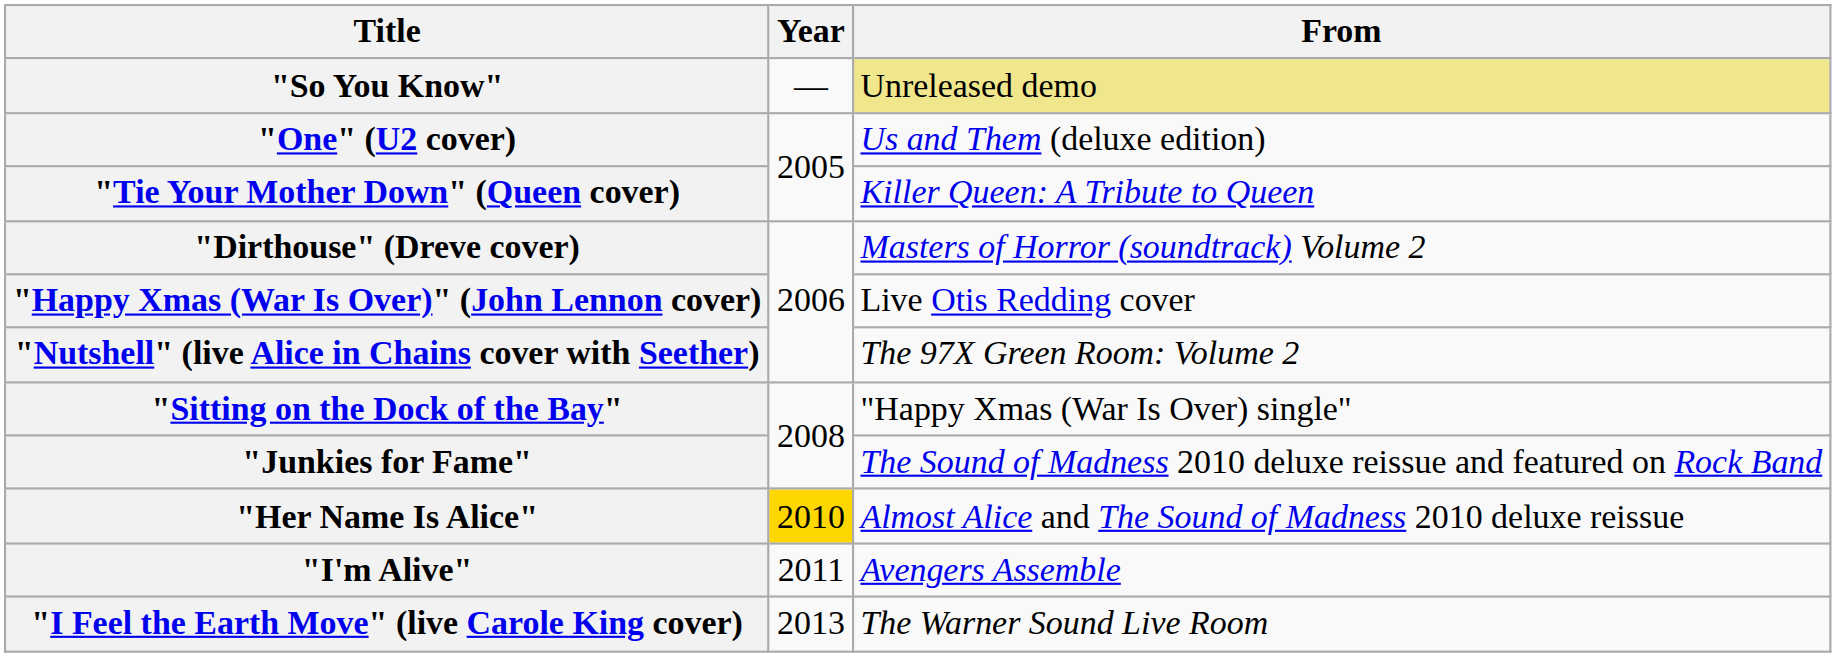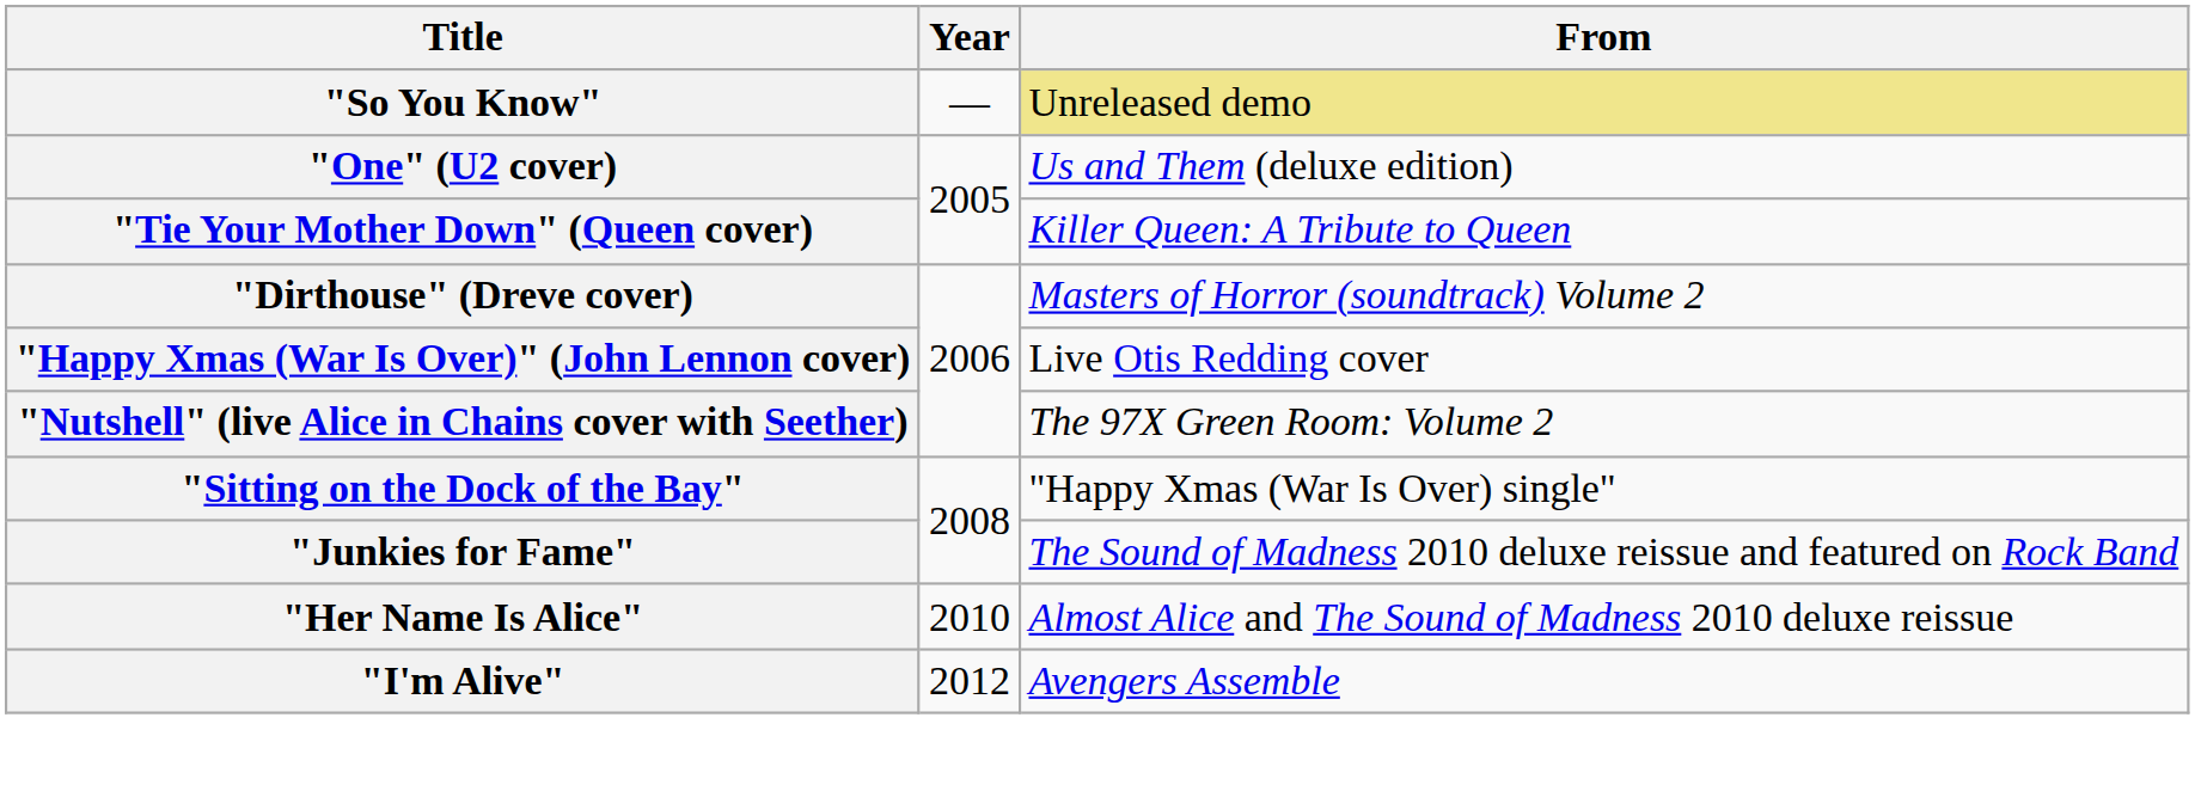 <table class="wikitable plainrowheaders">
 <tr>
 <th>Title</th>
 <th>Year</th>
 <th>From</th>
 </tr>
 <tr>
 <th scope="row">"So You Know"</th>
 <td align="center">—</td>
 <td style="background: khaki;">Unreleased demo</td>
 </tr>
 <tr>
 <th scope="row">"<a href='#'>One</a>" (<a href='#'>U2</a> cover)</th>
 <td rowspan="2">2005</td>
 <td><em><a href='#'>Us and Them</a></em> (deluxe edition)</td>
 </tr>
 <tr>
 <th scope="row">"<a href='#'>Tie Your Mother Down</a>" (<a href='#'>Queen</a> cover)</th>
 <td><em><a href='#'>Killer Queen: A Tribute to Queen</a></em></td>
 </tr>
 <tr>
 <th scope="row">"Dirthouse" (Dreve cover)</th>
 <td align="center" rowspan="3">2006</td>
 <td><em><a href='#'>Masters of Horror (soundtrack)</a> Volume 2</em></td>
 </tr>
 <tr>
 <th scope="row">"<a href='#'>Happy Xmas (War Is Over)</a>" (<a href='#'>John Lennon</a> cover)</th>
 <td>Live <a href='#'>Otis Redding</a> cover</td>
 </tr>
 <tr>
 <th scope="row">"<a href='#'>Nutshell</a>" (live <a href='#'>Alice in Chains</a> cover with <a href='#'>Seether</a>)</th>
 <td><em>The 97X Green Room: Volume 2</em></td>
 </tr>
 <tr>
 <th scope="row">"<a href='#'>Sitting on the Dock of the Bay</a>"</th>
 <td align="center" rowspan="2">2008</td>
 <td>"Happy Xmas (War Is Over) single"</td>
 </tr>
 <tr>
 <th scope="row">"Junkies for Fame"</th>
 <td><em><a href='#'>The Sound of Madness</a></em> 2010 deluxe reissue and featured on <em><a href='#'>Rock Band</a></em></td>
 </tr>
 <tr>
 <th scope="row">"Her Name Is Alice"</th>
-<td align="center" style="background: gold;">2010</td>
+<td align="center">2010</td>
 <td><em><a href='#'>Almost Alice</a></em> and <em><a href='#'>The Sound of Madness</a></em> 2010 deluxe reissue</td>
 </tr>
 <tr>
 <th scope="row">"I'm Alive"</th>
-<td align="center">2011</td>
+<td align="center">2012</td>
 <td><em><a href='#'>Avengers Assemble</a></em></td>
 </tr>
-<tr>
-<th scope="row">"<a href='#'>I Feel the Earth Move</a>" (live <a href='#'>Carole King</a> cover)</th>
-<td align="center">2013</td>
-<td><em>The Warner Sound Live Room</em></td>
-</tr>
 </table>
